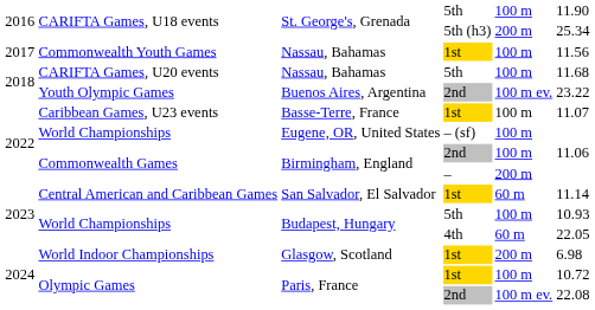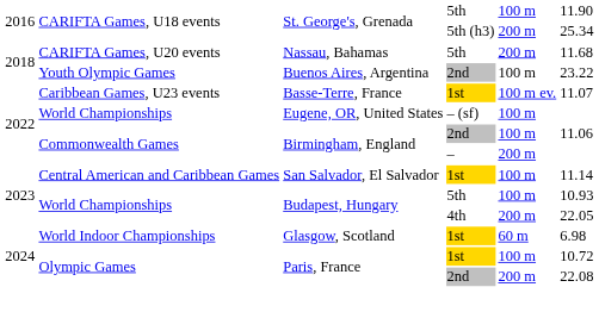 <table>
 <tr>
 <td rowspan=2>2016</td>
 <td rowspan=2><a href='#'>CARIFTA Games</a>, U18 events</td>
 <td rowspan=2><a href='#'>St. George's</a>, Grenada</td>
 <td>5th</td>
 <td><a href='#'>100 m</a></td>
 <td>11.90</td>
 </tr>
 <tr>
 <td>5th (h3)</td>
 <td><a href='#'>200 m</a></td>
 <td>25.34</td>
 </tr>
 <tr>
-<td>2017</td>
-<td><a href='#'>Commonwealth Youth Games</a></td>
-<td><a href='#'>Nassau</a>, Bahamas</td>
-<td bgcolor=gold>1st</td>
-<td><a href='#'>100 m</a></td>
-<td>11.56</td>
-</tr>
-<tr>
 <td rowspan=2>2018</td>
 <td><a href='#'>CARIFTA Games</a>, U20 events</td>
 <td><a href='#'>Nassau</a>, Bahamas</td>
 <td>5th</td>
-<td><a href='#'>100 m</a></td>
+<td><a href='#'>200 m</a></td>
 <td>11.68</td>
 </tr>
 <tr>
 <td><a href='#'>Youth Olympic Games</a></td>
 <td><a href='#'>Buenos Aires</a>, Argentina</td>
 <td bgcolor=silver>2nd</td>
-<td><a href='#'>100 m ev.</a></td>
+<td>100 m</td>
 <td>23.22</td>
 </tr>
 <tr>
 <td rowspan=4>2022</td>
 <td><a href='#'>Caribbean Games</a>, U23 events</td>
 <td><a href='#'>Basse-Terre</a>, France</td>
 <td bgcolor=gold>1st</td>
-<td>100 m</td>
+<td><a href='#'>100 m ev.</a></td>
 <td>11.07</td>
 </tr>
 <tr>
 <td><a href='#'>World Championships</a></td>
 <td><a href='#'>Eugene, OR</a>, United States</td>
 <td>– (sf)</td>
 <td><a href='#'>100 m</a></td>
 <td></td>
 </tr>
 <tr>
 <td rowspan=2><a href='#'>Commonwealth Games</a></td>
 <td rowspan=2><a href='#'>Birmingham</a>, England</td>
 <td bgcolor=silver>2nd</td>
 <td><a href='#'>100 m</a></td>
 <td>11.06</td>
 </tr>
 <tr>
 <td>–</td>
 <td><a href='#'>200 m</a></td>
 <td></td>
 </tr>
 <tr>
 <td rowspan=3>2023</td>
 <td><a href='#'>Central American and Caribbean Games</a></td>
 <td><a href='#'>San Salvador</a>, El Salvador</td>
 <td bgcolor=gold>1st</td>
-<td><a href='#'>60 m</a></td>
+<td><a href='#'>100 m</a></td>
 <td>11.14</td>
 </tr>
 <tr>
 <td rowspan=2><a href='#'>World Championships</a></td>
 <td rowspan=2><a href='#'>Budapest, Hungary</a></td>
 <td>5th</td>
 <td><a href='#'>100 m</a></td>
 <td>10.93</td>
 </tr>
 <tr>
 <td>4th</td>
-<td><a href='#'>60 m</a></td>
+<td><a href='#'>200 m</a></td>
 <td>22.05</td>
 </tr>
 <tr>
 <td rowspan=3>2024</td>
 <td><a href='#'>World Indoor Championships</a></td>
 <td><a href='#'>Glasgow</a>, Scotland</td>
 <td bgcolor=gold>1st</td>
-<td><a href='#'>200 m</a></td>
+<td><a href='#'>60 m</a></td>
 <td>6.98</td>
 </tr>
 <tr>
 <td rowspan=2><a href='#'>Olympic Games</a></td>
 <td rowspan=2><a href='#'>Paris</a>, France</td>
 <td bgcolor=gold>1st</td>
 <td><a href='#'>100 m</a></td>
 <td>10.72 <strong></strong></td>
 </tr>
 <tr>
 <td bgcolor=silver>2nd</td>
-<td><a href='#'>100 m ev.</a></td>
+<td><a href='#'>200 m</a></td>
 <td>22.08</td>
 </tr>
 </table>
